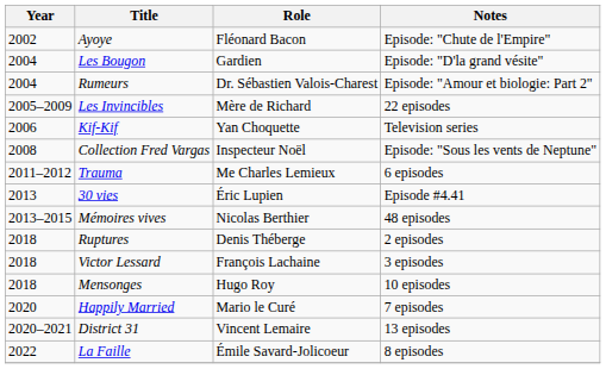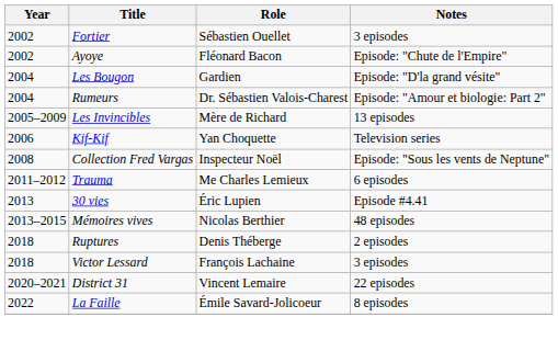 <table class="wikitable sortable">
 <tr>
 <th>Year</th>
 <th>Title</th>
 <th>Role</th>
 <th class="unsortable">Notes</th>
+</tr>
+<tr>
+<td>2002</td>
+<td><a href='#'><em>Fortier</em></a></td>
+<td>Sébastien Ouellet</td>
+<td>3 episodes</td>
 </tr>
 <tr>
 <td>2002</td>
 <td><em>Ayoye</em></td>
 <td>Fléonard Bacon</td>
 <td>Episode: "Chute de l'Empire"</td>
 </tr>
 <tr>
 <td>2004</td>
 <td><em><a href='#'>Les Bougon</a></em></td>
 <td>Gardien</td>
 <td>Episode: "D'la grand vésite"</td>
 </tr>
 <tr>
 <td>2004</td>
 <td><em>Rumeurs</em></td>
 <td>Dr. Sébastien Valois-Charest</td>
 <td>Episode: "Amour et biologie: Part 2"</td>
 </tr>
 <tr>
 <td>2005–2009</td>
 <td><em><a href='#'>Les Invincibles</a></em></td>
 <td>Mère de Richard</td>
-<td>22 episodes</td>
+<td>13 episodes</td>
 </tr>
 <tr>
 <td>2006</td>
 <td><a href='#'><em>Kif-Kif</em></a></td>
 <td>Yan Choquette</td>
 <td>Television series</td>
 </tr>
 <tr>
 <td>2008</td>
 <td><em>Collection Fred Vargas</em></td>
 <td>Inspecteur Noël</td>
 <td>Episode: "Sous les vents de Neptune"</td>
 </tr>
 <tr>
 <td>2011–2012</td>
 <td><a href='#'><em>Trauma</em></a></td>
 <td>Me Charles Lemieux</td>
 <td>6 episodes</td>
 </tr>
 <tr>
 <td>2013</td>
 <td><em><a href='#'>30 vies</a></em></td>
 <td>Éric Lupien</td>
 <td>Episode #4.41</td>
 </tr>
 <tr>
 <td>2013–2015</td>
 <td><em>Mémoires vives</em></td>
 <td>Nicolas Berthier</td>
 <td>48 episodes</td>
 </tr>
 <tr>
 <td>2018</td>
 <td><em>Ruptures</em></td>
 <td>Denis Théberge</td>
 <td>2 episodes</td>
 </tr>
 <tr>
 <td>2018</td>
 <td><em>Victor Lessard</em></td>
 <td>François Lachaine</td>
 <td>3 episodes</td>
 </tr>
 <tr>
-<td>2018</td>
-<td><em>Mensonges</em></td>
-<td>Hugo Roy</td>
-<td>10 episodes</td>
-</tr>
-<tr>
-<td>2020</td>
-<td><a href='#'><em>Happily Married</em></a></td>
-<td>Mario le Curé</td>
-<td>7 episodes</td>
-</tr>
-<tr>
 <td>2020–2021</td>
 <td><em>District 31</em></td>
 <td>Vincent Lemaire</td>
-<td>13 episodes</td>
+<td>22 episodes</td>
 </tr>
 <tr>
 <td>2022</td>
 <td><em><a href='#'>La Faille</a></em></td>
 <td>Émile Savard-Jolicoeur</td>
 <td>8 episodes</td>
 </tr>
 <tr>
 </tr>
 </table>
